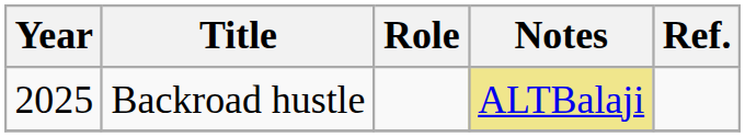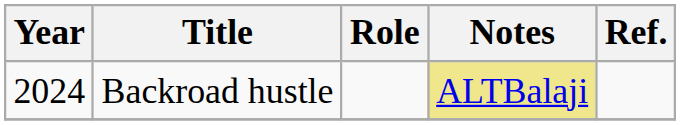 <table class="wikitable sortable">
 <tr>
 <th>Year</th>
 <th>Title</th>
 <th>Role</th>
 <th>Notes</th>
 <th>Ref.</th>
 </tr>
 <tr>
-<td>2025</td>
+<td>2024</td>
 <td>Backroad hustle</td>
 <td></td>
 <td style="background: khaki;"><a href='#'>ALTBalaji</a></td>
 <td></td>
 </tr>
 <tr>
 </tr>
 </table>
